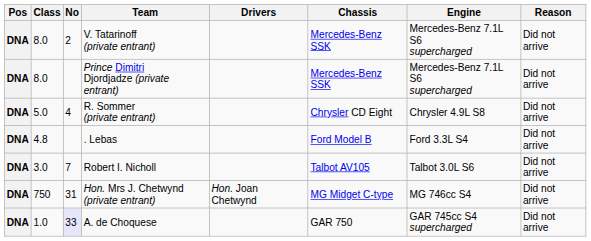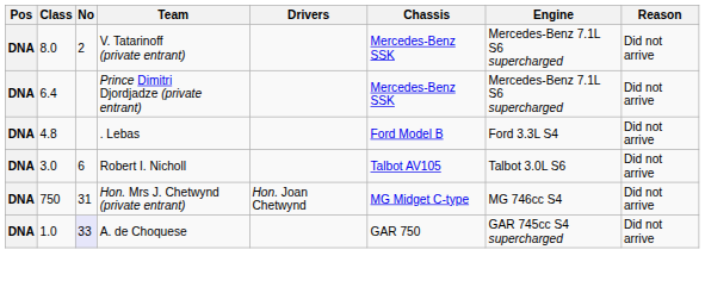 <table class="wikitable" style="font-size: 95%;">
 <tr>
 <th>Pos</th>
 <th>Class</th>
 <th>No</th>
 <th>Team</th>
 <th>Drivers</th>
 <th>Chassis</th>
 <th>Engine</th>
 <th>Reason</th>
 </tr>
 <tr>
 <th>DNA</th>
 <td>8.0</td>
 <td>2</td>
 <td> V. Tatarinoff<br><em>(private entrant)</em></td>
 <td></td>
 <td><a href='#'>Mercedes-Benz SSK</a></td>
 <td>Mercedes-Benz 7.1L S6<br> <em>supercharged</em></td>
 <td>Did not arrive</td>
 </tr>
 <tr>
 <th>DNA</th>
-<td>8.0</td>
+<td>6.4</td>
 <td></td>
 <td> <em>Prince</em> <a href='#'>Dimitri</a><br>Djordjadze <em>(private entrant)</em></td>
 <td></td>
 <td><a href='#'>Mercedes-Benz SSK</a></td>
 <td>Mercedes-Benz 7.1L S6<br> <em>supercharged</em></td>
-<td>Did not arrive</td>
-</tr>
-<tr>
-<th>DNA</th>
-<td>5.0</td>
-<td>4</td>
-<td> R. Sommer<br><em>(private entrant)</em></td>
-<td></td>
-<td><a href='#'>Chrysler</a> CD Eight</td>
-<td>Chrysler 4.9L S8</td>
 <td>Did not arrive</td>
 </tr>
 <tr>
 <th>DNA</th>
 <td>4.8</td>
 <td></td>
 <td> . Lebas</td>
 <td></td>
 <td><a href='#'>Ford Model B</a></td>
 <td>Ford 3.3L S4</td>
 <td>Did not arrive</td>
 </tr>
 <tr>
 <th>DNA</th>
 <td>3.0</td>
-<td>7</td>
+<td>6</td>
 <td> Robert I. Nicholl</td>
 <td></td>
 <td><a href='#'>Talbot AV105</a></td>
 <td>Talbot 3.0L S6</td>
 <td>Did not arrive</td>
 </tr>
 <tr>
 <th>DNA</th>
 <td>750</td>
 <td>31</td>
 <td> <em>Hon.</em> Mrs J. Chetwynd<br><em>(private entrant)</em></td>
 <td> <em>Hon.</em> Joan Chetwynd</td>
 <td><a href='#'>MG Midget C-type</a></td>
 <td>MG 746cc S4</td>
 <td>Did not arrive</td>
 </tr>
 <tr>
 <th>DNA</th>
 <td>1.0</td>
 <td style="background: lavender;">33</td>
 <td> A. de Choquese</td>
 <td></td>
 <td>GAR 750</td>
 <td>GAR 745cc S4<br> <em>supercharged</em></td>
 <td>Did not arrive</td>
 </tr>
 </table>
